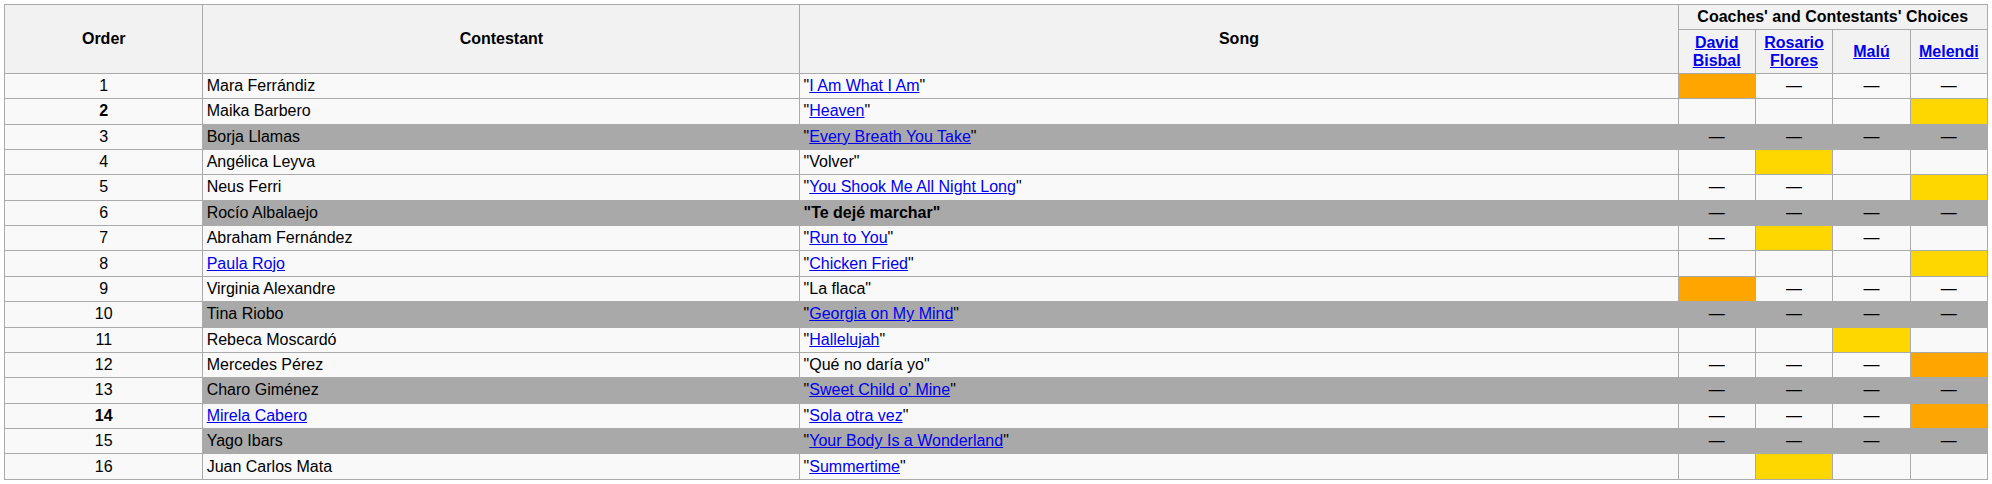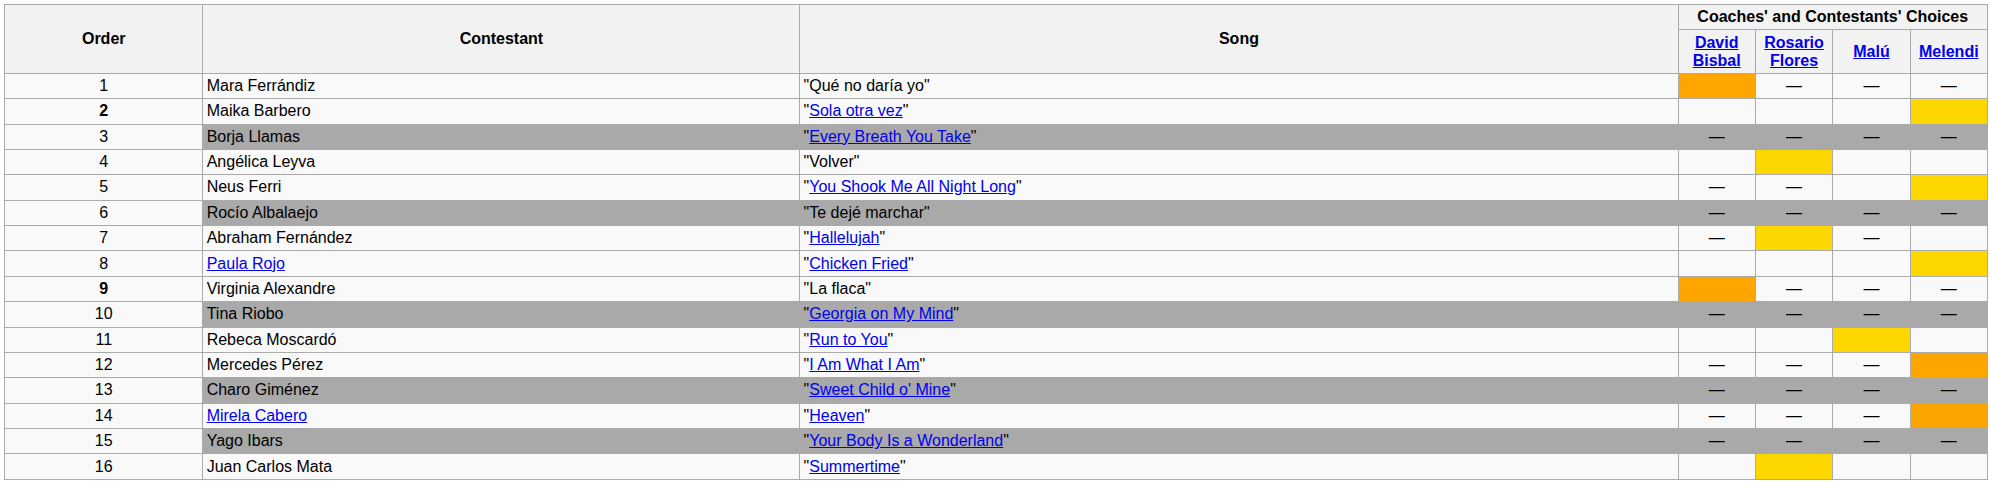 <table class="wikitable" style="width:100%;">
 <tr>
 <th rowspan=2>Order</th>
 <th rowspan=2>Contestant</th>
 <th rowspan=2>Song</th>
 <th colspan=4>Coaches' and Contestants' Choices</th>
 </tr>
 <tr>
 <th width="70"><a href='#'>David Bisbal</a></th>
 <th width="70"><a href='#'>Rosario Flores</a></th>
 <th width="70"><a href='#'>Malú</a></th>
 <th width="70"><a href='#'>Melendi</a></th>
 </tr>
 <tr>
 <td align="center">1</td>
 <td>Mara Ferrándiz</td>
-<td>"<a href='#'>I Am What I Am</a>"</td>
+<td>"Qué no daría yo"</td>
 <td style="background:orange;text-align:center;"></td>
 <td align="center">—</td>
 <td align="center">—</td>
 <td align="center">—</td>
 </tr>
 <tr>
 <td align="center"><strong>2</strong></td>
 <td>Maika Barbero</td>
-<td>"<a href='#'>Heaven</a>"</td>
+<td>"<a href='#'>Sola otra vez</a>"</td>
 <td style=";text-align:center;"></td>
 <td style=";text-align:center;"></td>
 <td style=";text-align:center;"></td>
 <td style="background:gold;text-align:center;"></td>
 </tr>
 <tr>
 <td align="center">3</td>
 <td style="background:darkgrey;text-align:left;">Borja Llamas</td>
 <td style="background:darkgrey;text-align:left;">"<a href='#'>Every Breath You Take</a>"</td>
 <td style="background:darkgrey;text-align:center;">—</td>
 <td style="background:darkgrey;text-align:center;">—</td>
 <td style="background:darkgrey;text-align:center;">—</td>
 <td style="background:darkgrey;text-align:center;">—</td>
 </tr>
 <tr>
 <td align="center">4</td>
 <td>Angélica Leyva</td>
 <td>"Volver"</td>
 <td style=";text-align:center;"></td>
 <td style="background:gold;text-align:center;"></td>
 <td style=";text-align:center;"></td>
 <td style=";text-align:center;"></td>
 </tr>
 <tr>
 <td align="center">5</td>
 <td>Neus Ferri</td>
 <td>"<a href='#'>You Shook Me All Night Long</a>"</td>
 <td align="center">—</td>
 <td align="center">—</td>
 <td style=";text-align:center;"></td>
 <td style="background:gold;text-align:center;"></td>
 </tr>
 <tr>
 <td align="center">6</td>
 <td style="background:darkgrey;text-align:left;">Rocío Albalaejo</td>
-<td style="background:darkgrey;text-align:left;"><strong>"Te dejé marchar"</strong></td>
+<td style="background:darkgrey;text-align:left;">"Te dejé marchar"</td>
 <td style="background:darkgrey;text-align:center;">—</td>
 <td style="background:darkgrey;text-align:center;">—</td>
 <td style="background:darkgrey;text-align:center;">—</td>
 <td style="background:darkgrey;text-align:center;">—</td>
 </tr>
 <tr>
 <td align="center">7</td>
 <td>Abraham Fernández</td>
-<td>"<a href='#'>Run to You</a>"</td>
+<td>"<a href='#'>Hallelujah</a>"</td>
 <td align="center">—</td>
 <td style="background:gold;text-align:center;"></td>
 <td align="center">—</td>
 <td style=";text-align:center;"></td>
 </tr>
 <tr>
 <td align="center">8</td>
 <td><a href='#'>Paula Rojo</a></td>
 <td>"<a href='#'>Chicken Fried</a>"</td>
 <td style=";text-align:center;"></td>
 <td style=";text-align:center;"></td>
 <td style=";text-align:center;"></td>
 <td style="background:gold;text-align:center;"></td>
 </tr>
 <tr>
-<td align="center">9</td>
+<td align="center"><strong>9</strong></td>
 <td>Virginia Alexandre</td>
 <td>"La flaca"</td>
 <td style="background:orange;text-align:center;"></td>
 <td align="center">—</td>
 <td align="center">—</td>
 <td align="center">—</td>
 </tr>
 <tr>
 <td align="center">10</td>
 <td style="background:darkgrey;text-align:left;">Tina Riobo</td>
 <td style="background:darkgrey;text-align:left;">"<a href='#'>Georgia on My Mind</a>"</td>
 <td style="background:darkgrey;text-align:center;">—</td>
 <td style="background:darkgrey;text-align:center;">—</td>
 <td style="background:darkgrey;text-align:center;">—</td>
 <td style="background:darkgrey;text-align:center;">—</td>
 </tr>
 <tr>
 <td align="center">11</td>
 <td>Rebeca Moscardó</td>
-<td>"<a href='#'>Hallelujah</a>"</td>
+<td>"<a href='#'>Run to You</a>"</td>
 <td style=";text-align:center;"></td>
 <td style=";text-align:center;"></td>
 <td style="background:gold;text-align:center;"></td>
 <td style=";text-align:center;"></td>
 </tr>
 <tr>
 <td align="center">12</td>
 <td>Mercedes Pérez</td>
-<td>"Qué no daría yo"</td>
+<td>"<a href='#'>I Am What I Am</a>"</td>
 <td align="center">—</td>
 <td align="center">—</td>
 <td align="center">—</td>
 <td style="background:orange;text-align:center;"></td>
 </tr>
 <tr>
 <td align="center">13</td>
 <td style="background:darkgrey;text-align:left;">Charo Giménez</td>
 <td style="background:darkgrey;text-align:left;">"<a href='#'>Sweet Child o' Mine</a>"</td>
 <td style="background:darkgrey;text-align:center;">—</td>
 <td style="background:darkgrey;text-align:center;">—</td>
 <td style="background:darkgrey;text-align:center;">—</td>
 <td style="background:darkgrey;text-align:center;">—</td>
 </tr>
 <tr>
-<td align="center"><strong>14</strong></td>
+<td align="center">14</td>
 <td><a href='#'>Mirela Cabero</a></td>
-<td>"<a href='#'>Sola otra vez</a>"</td>
+<td>"<a href='#'>Heaven</a>"</td>
 <td align="center">—</td>
 <td align="center">—</td>
 <td align="center">—</td>
 <td style="background:orange;text-align:center;"></td>
 </tr>
 <tr>
 <td align="center">15</td>
 <td style="background:darkgrey;text-align:left;">Yago Ibars</td>
 <td style="background:darkgrey;text-align:left;">"<a href='#'>Your Body Is a Wonderland</a>"</td>
 <td style="background:darkgrey;text-align:center;">—</td>
 <td style="background:darkgrey;text-align:center;">—</td>
 <td style="background:darkgrey;text-align:center;">—</td>
 <td style="background:darkgrey;text-align:center;">—</td>
 </tr>
 <tr>
 <td align="center">16</td>
 <td>Juan Carlos Mata</td>
 <td>"<a href='#'>Summertime</a>"</td>
 <td style=";text-align:center;"></td>
 <td style="background:gold;text-align:center;"></td>
 <td style=";text-align:center;"></td>
 <td style=";text-align:center;"></td>
 </tr>
 </table>
